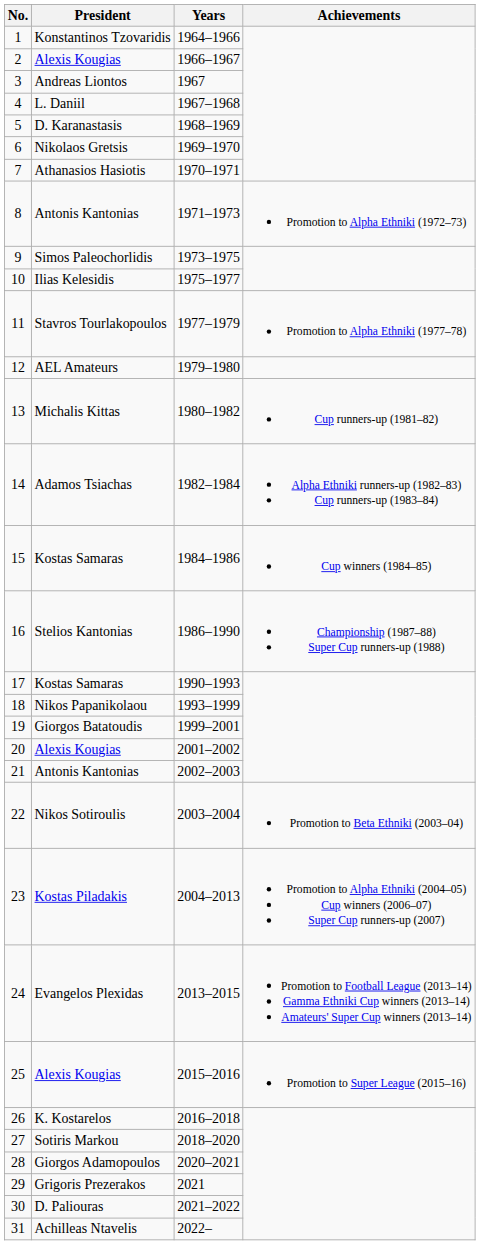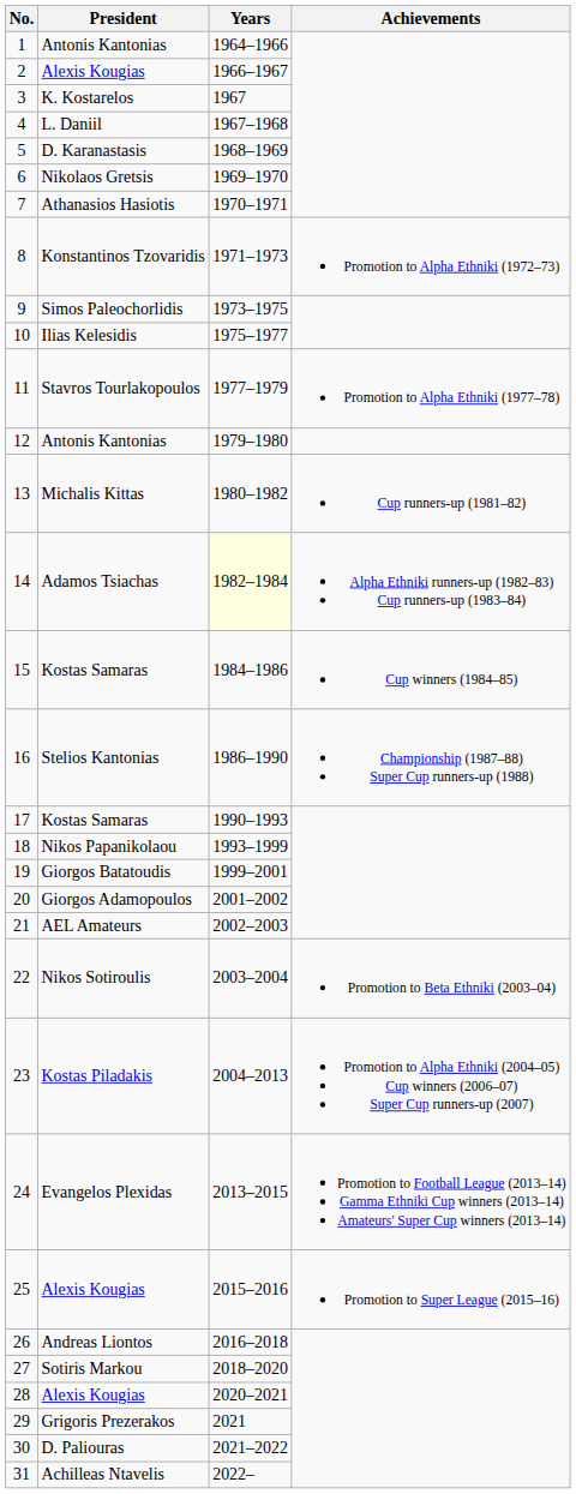 <table class="wikitable" style="text-align: center">
 <tr>
 <th>No.</th>
 <th>President</th>
 <th>Years</th>
 <th>Achievements</th>
 </tr>
 <tr>
 <td>1</td>
-<td align="left"> Konstantinos Tzovaridis</td>
+<td align="left"> Antonis Kantonias</td>
 <td align="left">1964–1966</td>
 <td rowspan="7"></td>
 </tr>
 <tr>
 <td>2</td>
 <td align="left"> <a href='#'>Alexis Kougias</a></td>
 <td align="left">1966–1967</td>
 </tr>
 <tr>
 <td>3</td>
-<td align="left"> Andreas Liontos</td>
+<td align="left"> K. Kostarelos</td>
 <td align="left">1967</td>
 </tr>
 <tr>
 <td>4</td>
 <td align="left"> L. Daniil</td>
 <td align="left">1967–1968</td>
 </tr>
 <tr>
 <td>5</td>
 <td align="left"> D. Karanastasis</td>
 <td align="left">1968–1969</td>
 </tr>
 <tr>
 <td>6</td>
 <td align="left"> Nikolaos Gretsis</td>
 <td align="left">1969–1970</td>
 </tr>
 <tr>
 <td>7</td>
 <td align="left"> Athanasios Hasiotis</td>
 <td align="left">1970–1971</td>
 </tr>
 <tr>
 <td>8</td>
-<td align="left"> Antonis Kantonias</td>
+<td align="left"> Konstantinos Tzovaridis</td>
 <td align="left">1971–1973</td>
 <td><br><ul><li><small>Promotion to <a href='#'>Alpha Ethniki</a> (1972–73)</small></li></ul></td>
 </tr>
 <tr>
 <td>9</td>
 <td align="left"> Simos Paleochorlidis</td>
 <td align="left">1973–1975</td>
 <td rowspan="2"></td>
 </tr>
 <tr>
 <td>10</td>
 <td align="left"> Ilias Kelesidis</td>
 <td align="left">1975–1977</td>
 </tr>
 <tr>
 <td>11</td>
 <td align="left"> Stavros Tourlakopoulos</td>
 <td align="left">1977–1979</td>
 <td><br><ul><li><small>Promotion to <a href='#'>Alpha Ethniki</a> (1977–78)</small></li></ul></td>
 </tr>
 <tr>
 <td>12</td>
-<td align="left"> AEL Amateurs</td>
+<td align="left"> Antonis Kantonias</td>
 <td align="left">1979–1980</td>
 <td></td>
 </tr>
 <tr>
 <td>13</td>
 <td align="left"> Michalis Kittas</td>
 <td align="left">1980–1982</td>
 <td><br><ul><li><small><a href='#'>Cup</a> runners-up (1981–82)</small></li></ul></td>
 </tr>
 <tr>
 <td>14</td>
 <td align="left"> Adamos Tsiachas</td>
-<td align="left">1982–1984</td>
+<td align="left" style="background: lightyellow;">1982–1984</td>
 <td><br><ul><li><small><a href='#'>Alpha Ethniki</a> runners-up (1982–83)</small></li><li><small><a href='#'>Cup</a> runners-up (1983–84)</small></li></ul></td>
 </tr>
 <tr>
 <td>15</td>
 <td align="left"> Kostas Samaras</td>
 <td align="left">1984–1986</td>
 <td><br><ul><li><small><a href='#'>Cup</a> winners (1984–85)</small></li></ul></td>
 </tr>
 <tr>
 <td>16</td>
 <td align="left"> Stelios Kantonias</td>
 <td align="left">1986–1990</td>
 <td><br><ul><li><small><a href='#'>Championship</a> (1987–88)</small></li><li><small><a href='#'>Super Cup</a> runners-up (1988)</small></li></ul></td>
 </tr>
 <tr>
 <td>17</td>
 <td align="left"> Kostas Samaras</td>
 <td align="left">1990–1993</td>
 <td rowspan="5"></td>
 </tr>
 <tr>
 <td>18</td>
 <td align="left"> Nikos Papanikolaou</td>
 <td align="left">1993–1999</td>
 </tr>
 <tr>
 <td>19</td>
 <td align="left"> Giorgos Batatoudis</td>
 <td align="left">1999–2001</td>
 </tr>
 <tr>
 <td>20</td>
-<td align="left"> <a href='#'>Alexis Kougias</a></td>
+<td align="left"> Giorgos Adamopoulos</td>
 <td align="left">2001–2002</td>
 </tr>
 <tr>
 <td>21</td>
-<td align="left"> Antonis Kantonias</td>
+<td align="left"> AEL Amateurs</td>
 <td align="left">2002–2003</td>
 </tr>
 <tr>
 <td>22</td>
 <td align="left"> Nikos Sotiroulis</td>
 <td align="left">2003–2004</td>
 <td><br><ul><li><small>Promotion to <a href='#'>Beta Ethniki</a> (2003–04)</small></li></ul></td>
 </tr>
 <tr>
 <td>23</td>
 <td align="left"> <a href='#'>Kostas Piladakis</a></td>
 <td align="left">2004–2013</td>
 <td><br><ul><li><small>Promotion to <a href='#'>Alpha Ethniki</a> (2004–05)</small></li><li><small><a href='#'>Cup</a> winners (2006–07)</small></li><li><small><a href='#'>Super Cup</a> runners-up (2007)</small></li></ul></td>
 </tr>
 <tr>
 <td>24</td>
 <td align="left"> Evangelos Plexidas</td>
 <td align="left">2013–2015</td>
 <td><br><ul><li><small>Promotion to <a href='#'>Football League</a> (2013–14)</small></li><li><small><a href='#'>Gamma Ethniki Cup</a> winners (2013–14)</small></li><li><small><a href='#'>Amateurs' Super Cup</a> winners (2013–14)</small></li></ul></td>
 </tr>
 <tr>
 <td>25</td>
 <td align="left"> <a href='#'>Alexis Kougias</a></td>
 <td align="left">2015–2016</td>
 <td><br><ul><li><small>Promotion to <a href='#'>Super League</a> (2015–16)</small></li></ul></td>
 </tr>
 <tr>
 <td>26</td>
-<td align="left"> K. Kostarelos</td>
+<td align="left"> Andreas Liontos</td>
 <td align="left">2016–2018</td>
 <td rowspan="6"></td>
 </tr>
 <tr>
 <td>27</td>
 <td align="left"> Sotiris Markou</td>
 <td align="left">2018–2020</td>
 </tr>
 <tr>
 <td>28</td>
-<td align="left"> Giorgos Adamopoulos</td>
+<td align="left"> <a href='#'>Alexis Kougias</a></td>
 <td align="left">2020–2021</td>
 </tr>
 <tr>
 <td>29</td>
 <td align="left"> Grigoris Prezerakos</td>
 <td align="left">2021</td>
 </tr>
 <tr>
 <td>30</td>
 <td align="left"> D. Paliouras</td>
 <td align="left">2021–2022</td>
 </tr>
 <tr>
 <td>31</td>
 <td align="left"> Achilleas Ntavelis</td>
 <td align="left">2022–</td>
 </tr>
 </table>
